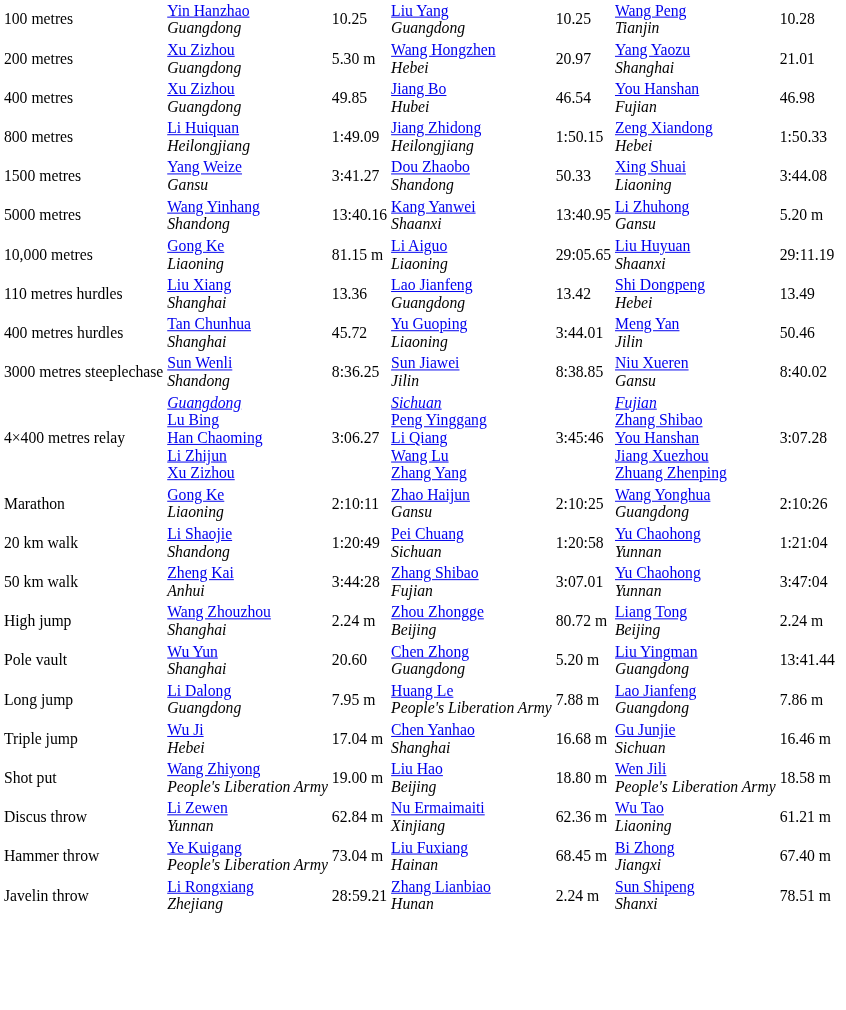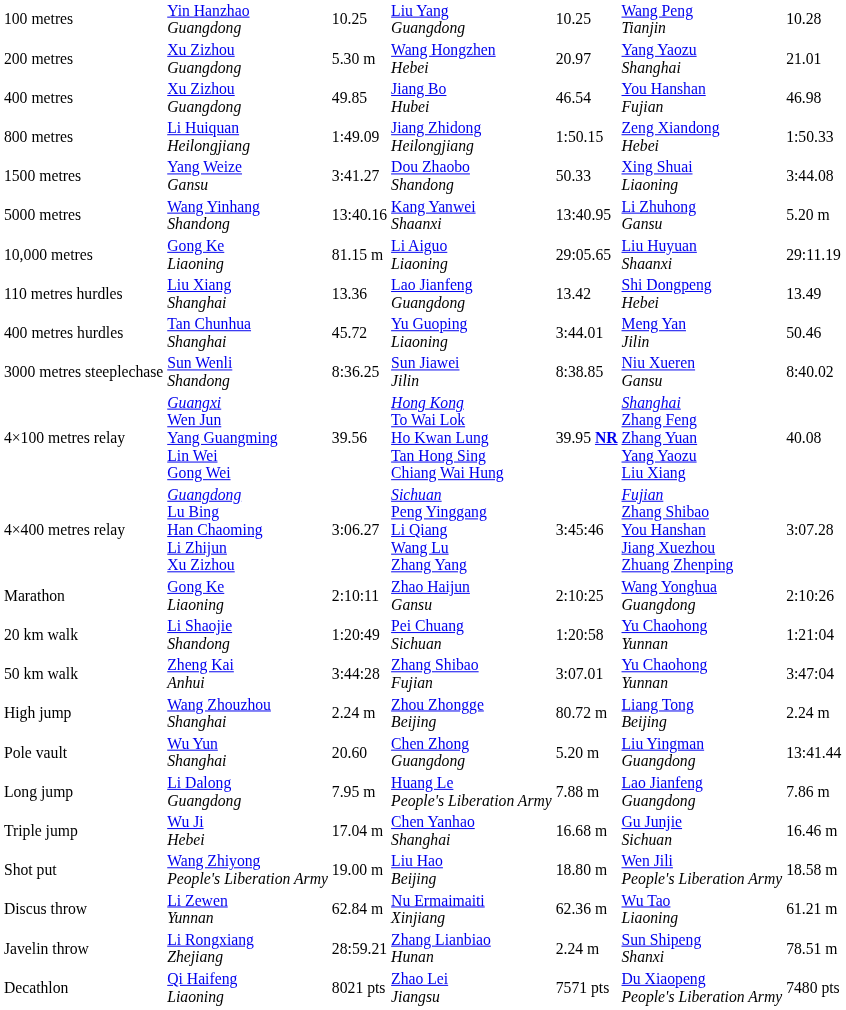 <table>
 <tr>
 <td>100 metres</td>
 <td><a href='#'>Yin Hanzhao</a><br><em>Guangdong</em></td>
 <td>10.25</td>
 <td><a href='#'>Liu Yang</a><br><em>Guangdong</em></td>
 <td>10.25</td>
 <td><a href='#'>Wang Peng</a><br><em>Tianjin</em></td>
 <td>10.28</td>
 </tr>
 <tr>
 <td>200 metres</td>
 <td><a href='#'>Xu Zizhou</a><br><em>Guangdong</em></td>
 <td>5.30 m</td>
 <td><a href='#'>Wang Hongzhen</a><br><em>Hebei</em></td>
 <td>20.97</td>
 <td><a href='#'>Yang Yaozu</a><br><em>Shanghai</em></td>
 <td>21.01</td>
 </tr>
 <tr>
 <td>400 metres</td>
 <td><a href='#'>Xu Zizhou</a><br><em>Guangdong</em></td>
 <td>49.85</td>
 <td><a href='#'>Jiang Bo</a><br><em>Hubei</em></td>
 <td>46.54</td>
 <td><a href='#'>You Hanshan</a><br><em>Fujian</em></td>
 <td>46.98</td>
 </tr>
 <tr>
 <td>800 metres</td>
 <td><a href='#'>Li Huiquan</a><br><em>Heilongjiang</em></td>
 <td>1:49.09</td>
 <td><a href='#'>Jiang Zhidong</a><br><em>Heilongjiang</em></td>
 <td>1:50.15</td>
 <td><a href='#'>Zeng Xiandong</a><br><em>Hebei</em></td>
 <td>1:50.33</td>
 </tr>
 <tr>
 <td>1500 metres</td>
 <td><a href='#'>Yang Weize</a><br><em>Gansu</em></td>
 <td>3:41.27</td>
 <td><a href='#'>Dou Zhaobo</a><br><em>Shandong</em></td>
 <td>50.33</td>
 <td><a href='#'>Xing Shuai</a><br><em>Liaoning</em></td>
 <td>3:44.08</td>
 </tr>
 <tr>
 <td>5000 metres</td>
 <td><a href='#'>Wang Yinhang</a><br><em>Shandong</em></td>
 <td>13:40.16</td>
 <td><a href='#'>Kang Yanwei</a><br><em>Shaanxi</em></td>
 <td>13:40.95</td>
 <td><a href='#'>Li Zhuhong</a><br><em>Gansu</em></td>
 <td>5.20 m</td>
 </tr>
 <tr>
 <td>10,000 metres</td>
 <td><a href='#'>Gong Ke</a><br><em>Liaoning</em></td>
 <td>81.15 m</td>
 <td><a href='#'>Li Aiguo</a><br><em>Liaoning</em></td>
 <td>29:05.65</td>
 <td><a href='#'>Liu Huyuan</a><br><em>Shaanxi</em></td>
 <td>29:11.19</td>
 </tr>
 <tr>
 <td>110 metres hurdles</td>
 <td><a href='#'>Liu Xiang</a><br><em>Shanghai</em></td>
 <td>13.36</td>
 <td><a href='#'>Lao Jianfeng</a><br><em>Guangdong</em></td>
 <td>13.42</td>
 <td><a href='#'>Shi Dongpeng</a><br><em>Hebei</em></td>
 <td>13.49</td>
 </tr>
 <tr>
 <td>400 metres hurdles</td>
 <td><a href='#'>Tan Chunhua</a><br><em>Shanghai</em></td>
 <td>45.72</td>
 <td><a href='#'>Yu Guoping</a><br><em>Liaoning</em></td>
 <td>3:44.01</td>
 <td><a href='#'>Meng Yan</a><br><em>Jilin</em></td>
 <td>50.46</td>
 </tr>
 <tr>
 <td>3000 metres steeplechase</td>
 <td><a href='#'>Sun Wenli</a><br><em>Shandong</em></td>
 <td>8:36.25</td>
 <td><a href='#'>Sun Jiawei</a><br><em>Jilin</em></td>
 <td>8:38.85</td>
 <td><a href='#'>Niu Xueren</a><br><em>Gansu</em></td>
 <td>8:40.02</td>
 </tr>
 <tr>
+<td>4×100 metres relay</td>
+<td><em><a href='#'>Guangxi</a></em><br><a href='#'>Wen Jun</a><br><a href='#'>Yang Guangming</a><br><a href='#'>Lin Wei</a><br><a href='#'>Gong Wei</a></td>
+<td>39.56</td>
+<td><em><a href='#'>Hong Kong</a></em><br><a href='#'>To Wai Lok</a><br><a href='#'>Ho Kwan Lung</a><br><a href='#'>Tan Hong Sing</a><br><a href='#'>Chiang Wai Hung</a></td>
+<td>39.95 <strong><a href='#'>NR</a></strong></td>
+<td><em><a href='#'>Shanghai</a></em><br><a href='#'>Zhang Feng</a><br><a href='#'>Zhang Yuan</a><br><a href='#'>Yang Yaozu</a><br><a href='#'>Liu Xiang</a></td>
+<td>40.08</td>
+</tr>
+<tr>
 <td>4×400 metres relay</td>
 <td><em><a href='#'>Guangdong</a></em><br><a href='#'>Lu Bing</a><br><a href='#'>Han Chaoming</a><br><a href='#'>Li Zhijun</a><br><a href='#'>Xu Zizhou</a></td>
 <td>3:06.27</td>
 <td><em><a href='#'>Sichuan</a></em><br><a href='#'>Peng Yinggang</a><br><a href='#'>Li Qiang</a><br><a href='#'>Wang Lu</a><br><a href='#'>Zhang Yang</a></td>
 <td>3:45:46</td>
 <td><em><a href='#'>Fujian</a></em><br><a href='#'>Zhang Shibao</a><br><a href='#'>You Hanshan</a><br><a href='#'>Jiang Xuezhou</a><br><a href='#'>Zhuang Zhenping</a></td>
 <td>3:07.28</td>
 </tr>
 <tr>
 <td>Marathon</td>
 <td><a href='#'>Gong Ke</a><br><em>Liaoning</em></td>
 <td>2:10:11</td>
 <td><a href='#'>Zhao Haijun</a><br><em>Gansu</em></td>
 <td>2:10:25</td>
 <td><a href='#'>Wang Yonghua</a><br><em>Guangdong</em></td>
 <td>2:10:26</td>
 </tr>
 <tr>
 <td>20 km walk</td>
 <td><a href='#'>Li Shaojie</a><br><em>Shandong</em></td>
 <td>1:20:49</td>
 <td><a href='#'>Pei Chuang</a><br><em>Sichuan</em></td>
 <td>1:20:58</td>
 <td><a href='#'>Yu Chaohong</a><br><em>Yunnan</em></td>
 <td>1:21:04</td>
 </tr>
 <tr>
 <td>50 km walk</td>
 <td><a href='#'>Zheng Kai</a><br><em>Anhui</em></td>
 <td>3:44:28</td>
 <td><a href='#'>Zhang Shibao</a><br><em>Fujian</em></td>
 <td>3:07.01</td>
 <td><a href='#'>Yu Chaohong</a><br><em>Yunnan</em></td>
 <td>3:47:04</td>
 </tr>
 <tr>
 <td>High jump</td>
 <td><a href='#'>Wang Zhouzhou</a><br><em>Shanghai</em></td>
 <td>2.24 m</td>
 <td><a href='#'>Zhou Zhongge</a><br><em>Beijing</em></td>
 <td>80.72 m</td>
 <td><a href='#'>Liang Tong</a><br><em>Beijing</em></td>
 <td>2.24 m</td>
 </tr>
 <tr>
 <td>Pole vault</td>
 <td><a href='#'>Wu Yun</a><br><em>Shanghai</em></td>
 <td>20.60</td>
 <td><a href='#'>Chen Zhong</a><br><em>Guangdong</em></td>
 <td>5.20 m</td>
 <td><a href='#'>Liu Yingman</a><br><em>Guangdong</em></td>
 <td>13:41.44</td>
 </tr>
 <tr>
 <td>Long jump</td>
 <td><a href='#'>Li Dalong</a><br><em>Guangdong</em></td>
 <td>7.95 m</td>
 <td><a href='#'>Huang Le</a><br><em>People's Liberation Army</em></td>
 <td>7.88 m</td>
 <td><a href='#'>Lao Jianfeng</a><br><em>Guangdong</em></td>
 <td>7.86 m</td>
 </tr>
 <tr>
 <td>Triple jump</td>
 <td><a href='#'>Wu Ji</a><br><em>Hebei</em></td>
 <td>17.04 m</td>
 <td><a href='#'>Chen Yanhao</a><br><em>Shanghai</em></td>
 <td>16.68 m</td>
 <td><a href='#'>Gu Junjie</a><br><em>Sichuan</em></td>
 <td>16.46  m</td>
 </tr>
 <tr>
 <td>Shot put</td>
 <td><a href='#'>Wang Zhiyong</a><br><em>People's Liberation Army</em></td>
 <td>19.00 m</td>
 <td><a href='#'>Liu Hao</a><br><em>Beijing</em></td>
 <td>18.80 m</td>
 <td><a href='#'>Wen Jili</a><br><em>People's Liberation Army</em></td>
 <td>18.58 m</td>
 </tr>
 <tr>
 <td>Discus throw</td>
 <td><a href='#'>Li Zewen</a><br><em>Yunnan</em></td>
 <td>62.84 m</td>
 <td><a href='#'>Nu Ermaimaiti</a><br><em>Xinjiang</em></td>
 <td>62.36 m</td>
 <td><a href='#'>Wu Tao</a><br><em>Liaoning</em></td>
 <td>61.21 m</td>
 </tr>
 <tr>
-<td>Hammer throw</td>
-<td><a href='#'>Ye Kuigang</a><br><em>People's Liberation Army</em></td>
-<td>73.04 m</td>
-<td><a href='#'>Liu Fuxiang</a><br><em>Hainan</em></td>
-<td>68.45 m</td>
-<td><a href='#'>Bi Zhong</a><br><em>Jiangxi</em></td>
-<td>67.40 m</td>
-</tr>
-<tr>
 <td>Javelin throw</td>
 <td><a href='#'>Li Rongxiang</a><br><em>Zhejiang</em></td>
 <td>28:59.21</td>
 <td><a href='#'>Zhang Lianbiao</a><br><em>Hunan</em></td>
 <td>2.24 m</td>
 <td><a href='#'>Sun Shipeng</a><br><em>Shanxi</em></td>
 <td>78.51 m</td>
 </tr>
+<tr>
+<td>Decathlon</td>
+<td><a href='#'>Qi Haifeng</a><br><em>Liaoning</em></td>
+<td>8021 pts</td>
+<td><a href='#'>Zhao Lei</a><br><em>Jiangsu</em></td>
+<td>7571 pts</td>
+<td><a href='#'>Du Xiaopeng</a><br><em>People's Liberation Army</em></td>
+<td>7480 pts</td>
+</tr>
 </table>
